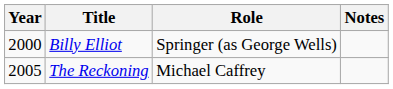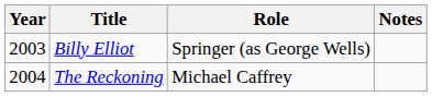 <table class="wikitable sortable">
 <tr>
 <th>Year</th>
 <th>Title</th>
 <th>Role</th>
 <th class="unsortable">Notes</th>
 </tr>
 <tr>
-<td>2000</td>
+<td>2003</td>
 <td><em><a href='#'>Billy Elliot</a></em></td>
 <td>Springer (as George Wells)</td>
 <td></td>
 </tr>
 <tr>
-<td>2005</td>
+<td>2004</td>
 <td><em><a href='#'>The Reckoning</a></em></td>
 <td>Michael Caffrey</td>
 <td></td>
 </tr>
 </table>
